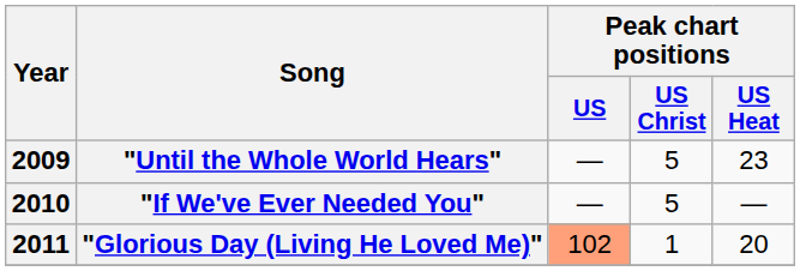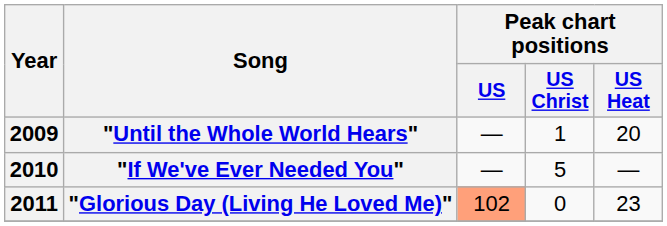 <table class="wikitable plainrowheaders" style="text-align:center;">
 <tr>
 <th scope="col" rowspan="2">Year</th>
 <th scope="col" rowspan="2">Song</th>
 <th scope="col" colspan="3">Peak chart positions</th>
 </tr>
 <tr>
 <th style="width:3em; font-size:90%"><a href='#'>US</a><br></th>
 <th style="width:3em; font-size:90%"><a href='#'>US Christ</a><br></th>
 <th style="width:3em; font-size:90%"><a href='#'>US Heat</a><br></th>
 </tr>
 <tr>
 <th scope="row">2009</th>
 <th scope="row">"<a href='#'>Until the Whole World Hears</a>"</th>
 <td>—</td>
-<td>5</td>
-<td>23</td>
+<td>1</td>
+<td>20</td>
 </tr>
 <tr>
 <th scope="row">2010</th>
 <th scope="row">"<a href='#'>If We've Ever Needed You</a>"</th>
 <td>—</td>
 <td>5</td>
 <td>—</td>
 </tr>
 <tr>
 <th scope="row">2011</th>
 <th scope="row">"<a href='#'>Glorious Day (Living He Loved Me)</a>"</th>
 <td style="background: lightsalmon;">102</td>
-<td>1</td>
-<td>20</td>
+<td>0</td>
+<td>23</td>
 </tr>
 <tr>
 </tr>
 </table>
